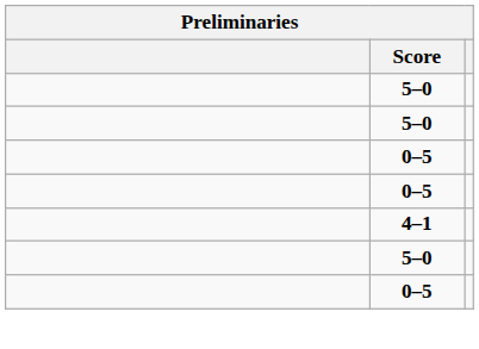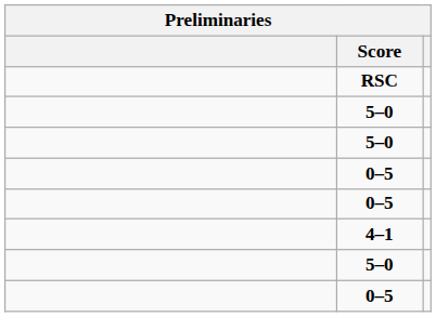 <table class="wikitable" style="text-align: center; font-size:90% ">
 <tr>
 <th colspan=3>Preliminaries</th>
 </tr>
 <tr>
 <th align="right" width="250"></th>
 <th width="60">Score</th>
 <th align=leftwidth="250"></th>
+</tr>
+<tr>
+<td align=left></td>
+<td><strong>RSC</strong></td>
+<td align=left><strong></strong></td>
 </tr>
 <tr>
 <td align=left><strong></strong></td>
 <td><strong>5–0</strong></td>
 <td align=left></td>
 </tr>
 <tr>
 <td align=left><strong></strong></td>
 <td><strong>5–0</strong></td>
 <td align=left></td>
 </tr>
 <tr>
 <td align=left></td>
 <td><strong>0–5</strong></td>
 <td align=left><strong></strong></td>
 </tr>
 <tr>
 <td align=left></td>
 <td><strong>0–5</strong></td>
 <td align=left><strong></strong></td>
 </tr>
 <tr>
 <td align=left><strong></strong></td>
 <td><strong>4–1</strong></td>
 <td align=left></td>
 </tr>
 <tr>
 <td align=left><strong></strong></td>
 <td><strong>5–0</strong></td>
 <td align=left></td>
 </tr>
 <tr>
 <td align=left></td>
 <td><strong>0–5</strong></td>
 <td align=left><strong></strong></td>
 </tr>
 </table>
